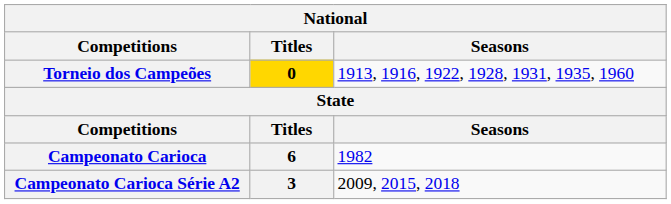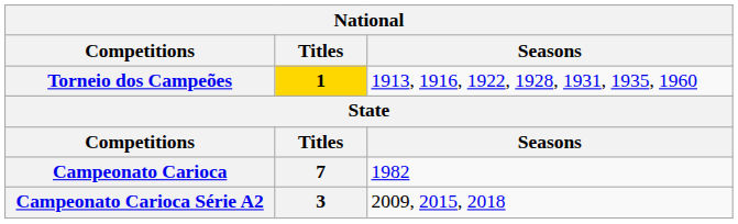 <table class="wikitable">
 <tr>
 <th colspan="3">National</th>
 </tr>
 <tr>
 <th style="width:260px">Competitions</th>
 <th style="width:80px">Titles</th>
 <th style="width:380px">Seasons</th>
 </tr>
 <tr>
 <th style="text-align:center"><a href='#'>Torneio dos Campeões</a></th>
-<td bgcolor="gold" style="text-align:center"><strong>0</strong></td>
+<td bgcolor="gold" style="text-align:center"><strong>1</strong></td>
 <td align="left"><a href='#'>1913</a>, <a href='#'>1916</a>, <a href='#'>1922</a>, <a href='#'>1928</a>, <a href='#'>1931</a>, <a href='#'>1935</a>, <a href='#'>1960</a></td>
 </tr>
 <tr>
 <th colspan="3">State</th>
 </tr>
 <tr>
 <th>Competitions</th>
 <th>Titles</th>
 <th>Seasons</th>
 </tr>
 <tr>
 <th style="text-align:center"><a href='#'>Campeonato Carioca</a></th>
-<th style="text-align:center"><strong>6</strong></th>
+<th style="text-align:center"><strong>7</strong></th>
 <td align="left"><a href='#'>1982</a></td>
 </tr>
 <tr>
 <th style="text-align:center"><a href='#'>Campeonato Carioca Série A2</a></th>
 <th style="text-align:center"><strong>3</strong></th>
 <td align="left">2009, <a href='#'>2015</a>, <a href='#'>2018</a></td>
 </tr>
 </table>
